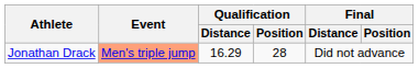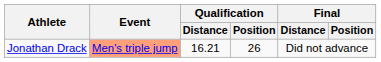 <table class=wikitable style="font-size:90%">
 <tr>
 <th rowspan="2">Athlete</th>
 <th rowspan="2">Event</th>
 <th colspan="2">Qualification</th>
 <th colspan="2">Final</th>
 </tr>
 <tr style="font-size:95%">
 <th>Distance</th>
 <th>Position</th>
 <th>Distance</th>
 <th>Position</th>
 </tr>
 <tr align=center>
 <td align=left><a href='#'>Jonathan Drack</a></td>
 <td align=left style="background: lightsalmon;"><a href='#'>Men's triple jump</a></td>
-<td>16.29</td>
-<td>28</td>
+<td>16.21</td>
+<td>26</td>
 <td colspan=2>Did not advance</td>
 </tr>
 </table>
